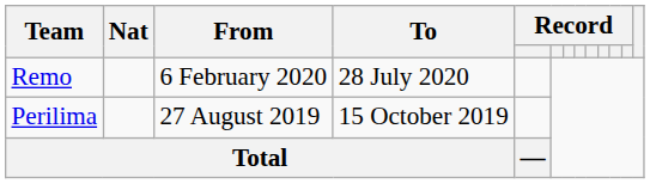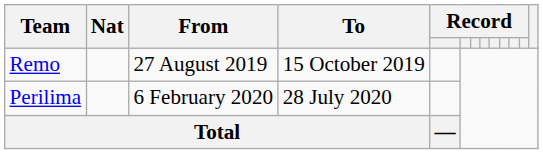 <table class="wikitable" style="text-align: center">
 <tr>
 <th rowspan="2">Team</th>
 <th rowspan="2">Nat</th>
 <th rowspan="2">From</th>
 <th rowspan="2">To</th>
 <th colspan="8">Record</th>
 <th rowspan=2></th>
 </tr>
 <tr>
 <th></th>
 <th></th>
 <th></th>
 <th></th>
 <th></th>
 <th></th>
 <th></th>
 <th></th>
 </tr>
 <tr>
 <td align=left><a href='#'>Remo</a></td>
 <td></td>
-<td align=left>6 February 2020</td>
-<td align=left>28 July 2020<br></td>
+<td align=left>27 August 2019</td>
+<td align=left>15 October 2019<br></td>
 <td></td>
 </tr>
 <tr>
 <td align=left><a href='#'>Perilima</a></td>
 <td></td>
-<td align=left>27 August 2019</td>
-<td align=left>15 October 2019<br></td>
+<td align=left>6 February 2020</td>
+<td align=left>28 July 2020<br></td>
 <td></td>
 </tr>
 <tr>
 <th colspan="4">Total<br></th>
 <th>—</th>
 </tr>
 </table>
